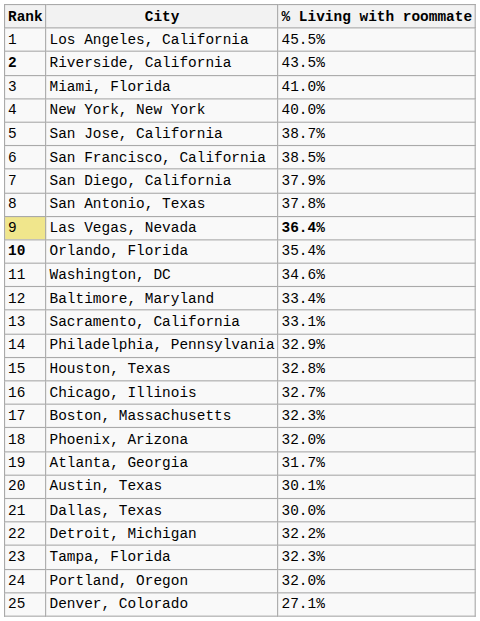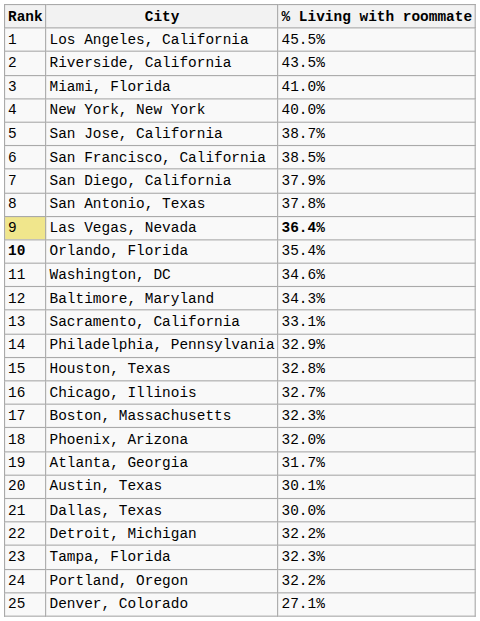 <table class="wikitable sortable">
 <tr>
 <th>Rank</th>
 <th>City</th>
 <th>% Living with roommate</th>
 </tr>
 <tr>
 <td>1</td>
 <td>Los Angeles, California</td>
 <td>45.5%</td>
 </tr>
 <tr>
-<td><strong>2</strong></td>
+<td>2</td>
 <td>Riverside, California</td>
 <td>43.5%</td>
 </tr>
 <tr>
 <td>3</td>
 <td>Miami, Florida</td>
 <td>41.0%</td>
 </tr>
 <tr>
 <td>4</td>
 <td>New York, New York</td>
 <td>40.0%</td>
 </tr>
 <tr>
 <td>5</td>
 <td>San Jose, California</td>
 <td>38.7%</td>
 </tr>
 <tr>
 <td>6</td>
 <td>San Francisco, California</td>
 <td>38.5%</td>
 </tr>
 <tr>
 <td>7</td>
 <td>San Diego, California</td>
 <td>37.9%</td>
 </tr>
 <tr>
 <td>8</td>
 <td>San Antonio, Texas</td>
 <td>37.8%</td>
 </tr>
 <tr>
 <td style="background: khaki;">9</td>
 <td>Las Vegas, Nevada</td>
 <td><strong>36.4%</strong></td>
 </tr>
 <tr>
 <td><strong>10</strong></td>
 <td>Orlando, Florida</td>
 <td>35.4%</td>
 </tr>
 <tr>
 <td>11</td>
 <td>Washington, DC</td>
 <td>34.6%</td>
 </tr>
 <tr>
 <td>12</td>
 <td>Baltimore, Maryland</td>
-<td>33.4%</td>
+<td>34.3%</td>
 </tr>
 <tr>
 <td>13</td>
 <td>Sacramento, California</td>
 <td>33.1%</td>
 </tr>
 <tr>
 <td>14</td>
 <td>Philadelphia, Pennsylvania</td>
 <td>32.9%</td>
 </tr>
 <tr>
 <td>15</td>
 <td>Houston, Texas</td>
 <td>32.8%</td>
 </tr>
 <tr>
 <td>16</td>
 <td>Chicago, Illinois</td>
 <td>32.7%</td>
 </tr>
 <tr>
 <td>17</td>
 <td>Boston, Massachusetts</td>
 <td>32.3%</td>
 </tr>
 <tr>
 <td>18</td>
 <td>Phoenix, Arizona</td>
 <td>32.0%</td>
 </tr>
 <tr>
 <td>19</td>
 <td>Atlanta, Georgia</td>
 <td>31.7%</td>
 </tr>
 <tr>
 <td>20</td>
 <td>Austin, Texas</td>
 <td>30.1%</td>
 </tr>
 <tr>
 <td>21</td>
 <td>Dallas, Texas</td>
 <td>30.0%</td>
 </tr>
 <tr>
 <td>22</td>
 <td>Detroit, Michigan</td>
 <td>32.2%</td>
 </tr>
 <tr>
 <td>23</td>
 <td>Tampa, Florida</td>
 <td>32.3%</td>
 </tr>
 <tr>
 <td>24</td>
 <td>Portland, Oregon</td>
-<td>32.0%</td>
+<td>32.2%</td>
 </tr>
 <tr>
 <td>25</td>
 <td>Denver, Colorado</td>
 <td>27.1%</td>
 </tr>
 </table>
